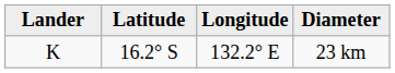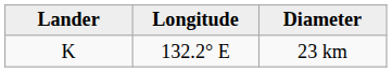 <table class="wikitable">
 <tr>
 <th width="25%" style="background:#eeeeee;">Lander</th>
-<th width="25%" style="background:#eeeeee;">Latitude</th>
 <th width="25%" style="background:#eeeeee;">Longitude</th>
 <th width="25%" style="background:#eeeeee;">Diameter</th>
 </tr>
 <tr>
 <td align="center">K</td>
-<td align="center">16.2° S</td>
 <td align="center">132.2° E</td>
 <td align="center">23 km</td>
 </tr>
 </table>
